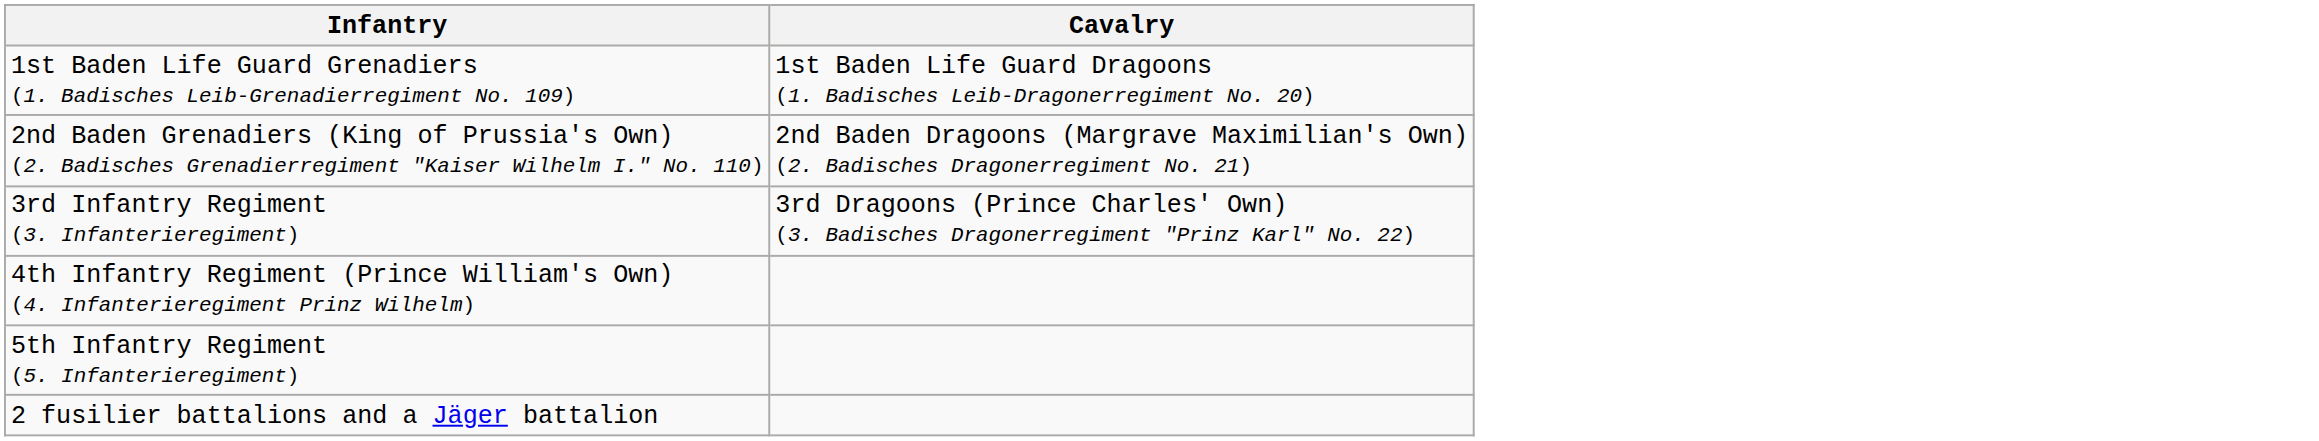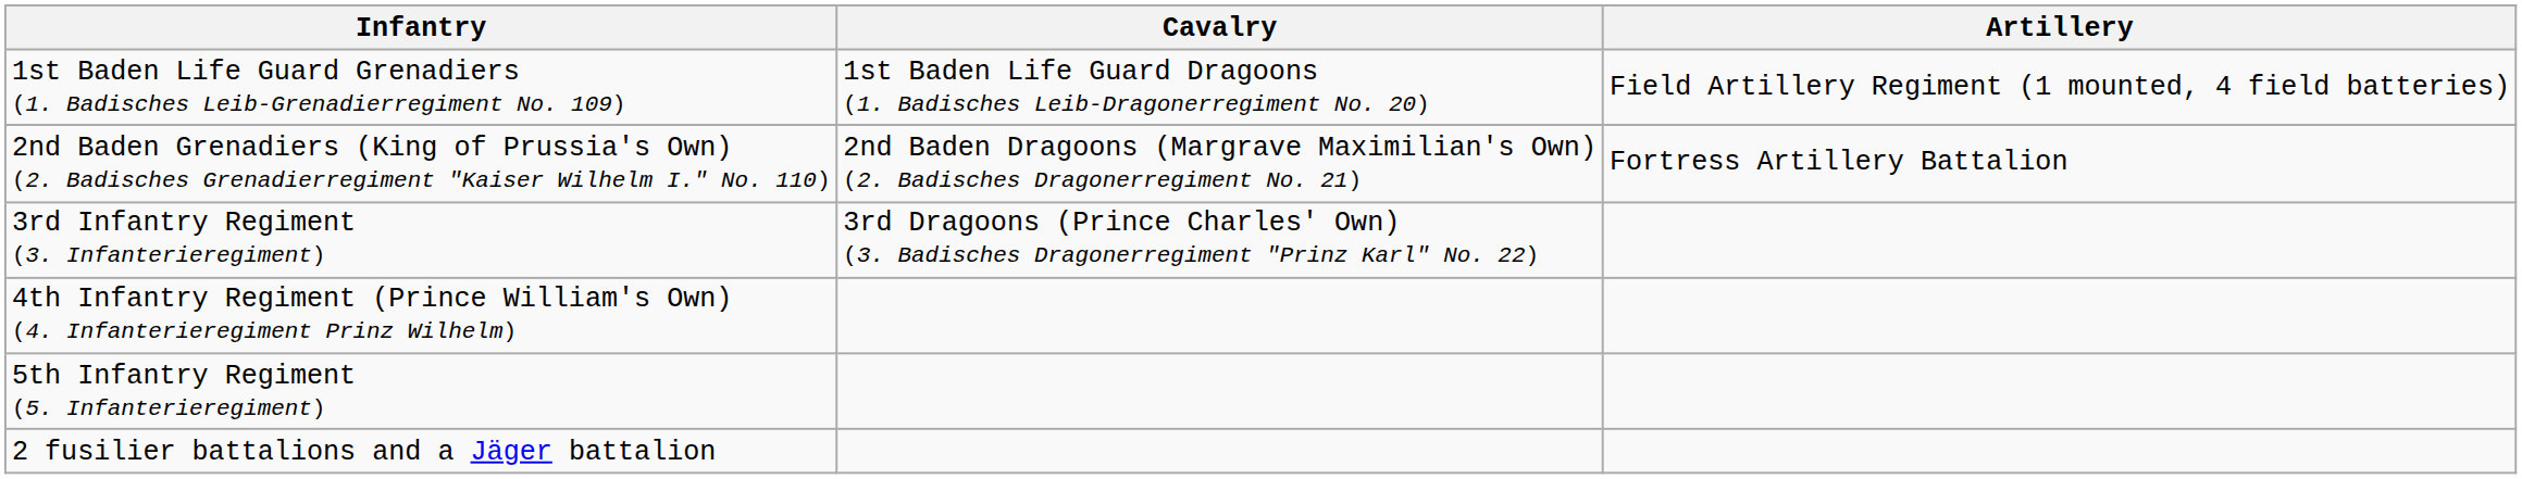 <table class = "wikitable">
 <tr style = "background:#fff1c1; text-align: center;">
 <th>Infantry</th>
 <th>Cavalry</th>
+<th>Artillery</th>
 </tr>
 <tr>
 <td>1st Baden Life Guard Grenadiers<br><small>(<em>1. Badisches Leib-Grenadierregiment No. 109</em>)</small></td>
 <td>1st Baden Life Guard Dragoons<br><small>(<em>1. Badisches Leib-Dragonerregiment No. 20</em>)</small></td>
+<td>Field Artillery Regiment (1 mounted, 4 field batteries)</td>
 </tr>
 <tr>
 <td>2nd Baden Grenadiers (King of Prussia's Own)<br><small>(<em>2. Badisches Grenadierregiment "Kaiser Wilhelm I." No. 110</em>)</small></td>
 <td>2nd Baden Dragoons (Margrave Maximilian's Own)<br><small>(<em>2. Badisches Dragonerregiment No. 21</em>)</small></td>
+<td>Fortress Artillery Battalion</td>
 </tr>
 <tr>
 <td>3rd Infantry Regiment<br><small>(<em>3. Infanterieregiment</em>)</small></td>
 <td>3rd Dragoons (Prince Charles' Own)<br><small>(<em>3. Badisches Dragonerregiment "Prinz Karl" No. 22</em>)</small></td>
+<td></td>
 </tr>
 <tr>
 <td>4th Infantry Regiment (Prince William's Own)<br><small>(<em>4. Infanterieregiment Prinz Wilhelm</em>)</small></td>
+<td></td>
 <td></td>
 </tr>
 <tr>
 <td>5th Infantry Regiment<br><small>(<em>5. Infanterieregiment</em>)</small></td>
 <td></td>
+<td></td>
 </tr>
 <tr>
 <td>2 fusilier battalions and a <a href='#'>Jäger</a> battalion</td>
 <td></td>
+<td></td>
 </tr>
 </table>
